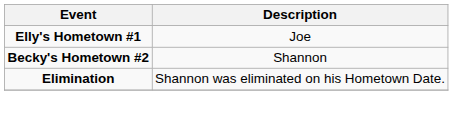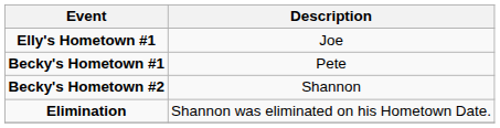 <table class="wikitable sortable" style="text-align:center;">
 <tr>
 <th>Event</th>
 <th>Description</th>
 </tr>
 <tr>
 <td><strong>Elly's Hometown #1</strong></td>
 <td>Joe</td>
+</tr>
+<tr>
+<td><strong>Becky's Hometown #1</strong></td>
+<td>Pete</td>
 </tr>
 <tr>
 <td><strong>Becky's Hometown #2</strong></td>
 <td>Shannon</td>
 </tr>
 <tr>
 <td><strong>Elimination</strong></td>
 <td>Shannon was eliminated on his Hometown Date.</td>
 </tr>
 <tr>
 </tr>
 </table>
